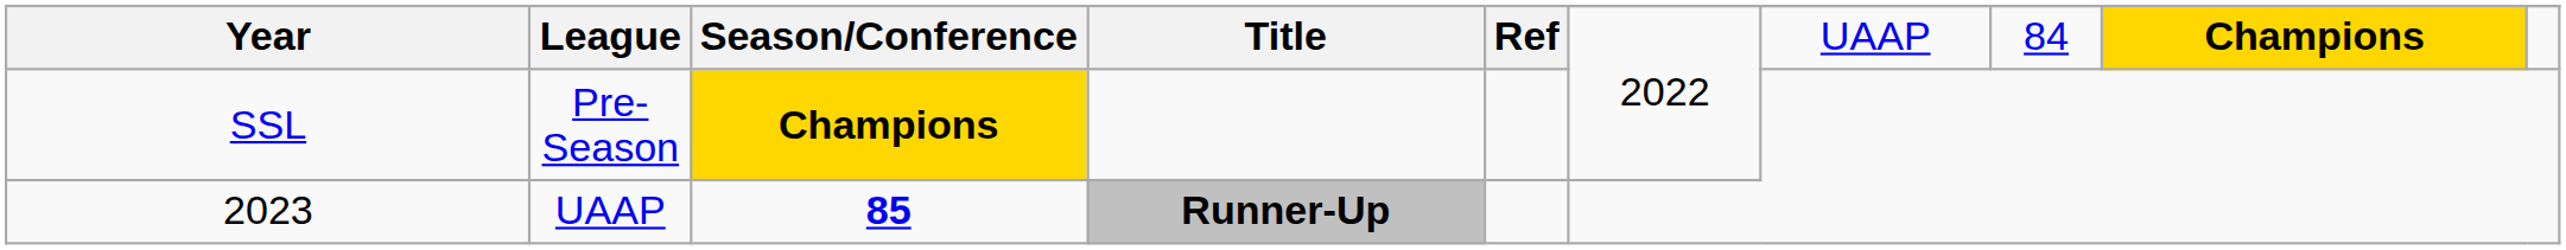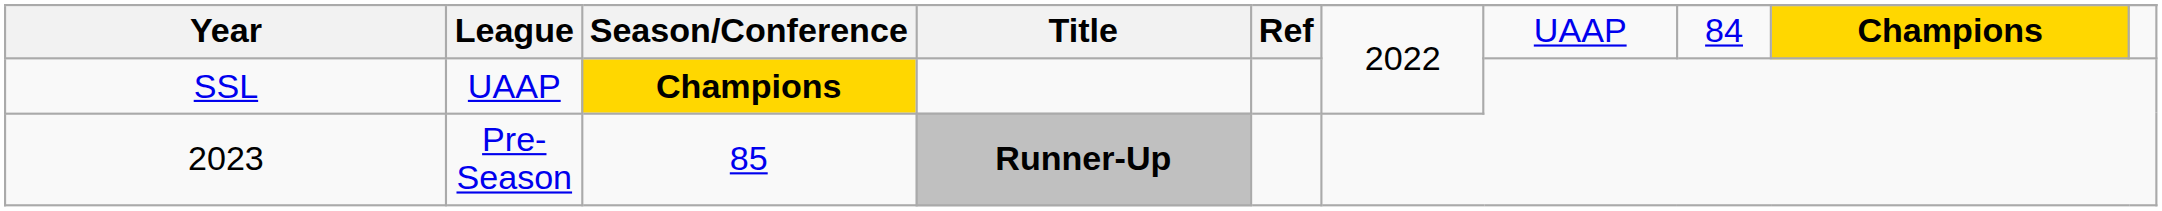 <table class="wikitable sortable" style="text-align:center" width="80%">
 <tr>
 <th style="width:200px;" rowspan="2">Year</th>
 <th style="width:50px;" rowspan="2">League</th>
 <th style="width:50px;" rowspan="2">Season/Conference</th>
 <th style="width:150px;" rowspan="2">Title</th>
 <th style="width:25px;" rowspan="2">Ref</th>
 </tr>
 <tr>
 <td rowspan=2>2022</td>
 <td><a href='#'>UAAP</a></td>
 <td><a href='#'>84</a></td>
 <td style="background:gold"><strong>Champions</strong></td>
 <td></td>
 </tr>
 <tr>
 <td><a href='#'>SSL</a></td>
-<td><a href='#'>Pre-Season</a></td>
+<td><a href='#'>UAAP</a></td>
 <td style="background:gold"><strong>Champions</strong></td>
 <td></td>
 </tr>
 <tr>
 <td>2023</td>
-<td><a href='#'>UAAP</a></td>
-<td><strong><a href='#'>85</a></strong></td>
+<td><a href='#'>Pre-Season</a></td>
+<td><a href='#'>85</a></td>
 <td style="background:silver"><strong>Runner-Up</strong></td>
 <td></td>
 </tr>
 </table>
